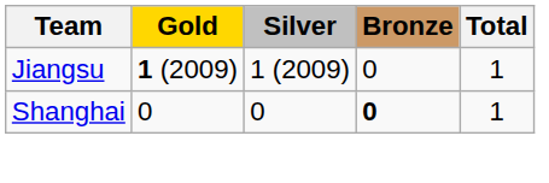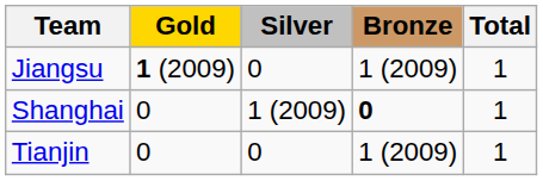 <table class="wikitable sortable">
 <tr>
 <th>Team</th>
 <th style=background:gold>Gold</th>
 <th style=background:silver>Silver</th>
 <th style=background:#cc9966>Bronze</th>
 <th>Total</th>
 </tr>
 <tr>
 <td><a href='#'>Jiangsu</a></td>
 <td><strong>1</strong> (2009)</td>
+<td>0</td>
 <td>1 (2009)</td>
-<td>0</td>
 <td align=center>1</td>
 </tr>
 <tr>
 <td><a href='#'>Shanghai</a></td>
 <td>0</td>
-<td>0</td>
+<td>1 (2009)</td>
 <td><strong>0</strong></td>
 <td align=center>1</td>
 </tr>
+<tr>
+<td><a href='#'>Tianjin</a></td>
+<td>0</td>
+<td>0</td>
+<td>1 (2009)</td>
+<td align=center>1</td>
+</tr>
 </table>
